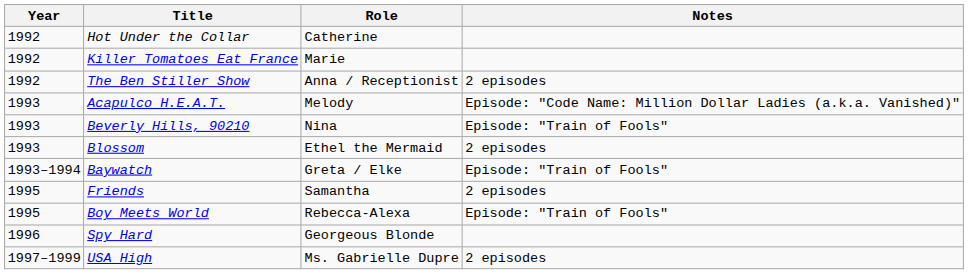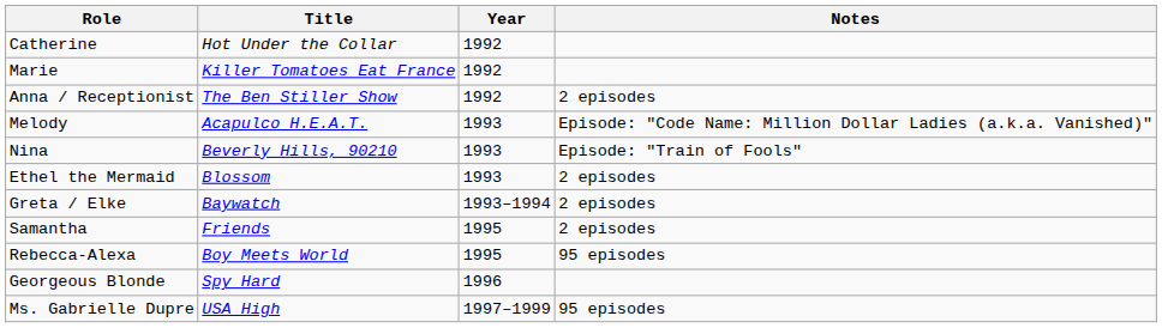 <table class="wikitable">
 <tr>
+<th>Role</th>
+<th>Title</th>
 <th>Year</th>
-<th>Title</th>
-<th>Role</th>
 <th>Notes</th>
 </tr>
 <tr>
+<td>Catherine</td>
+<td><em>Hot Under the Collar</em></td>
 <td>1992</td>
-<td><em>Hot Under the Collar</em></td>
-<td>Catherine</td>
 <td></td>
 </tr>
 <tr>
+<td>Marie</td>
+<td><em><a href='#'>Killer Tomatoes Eat France</a></em></td>
 <td>1992</td>
-<td><em><a href='#'>Killer Tomatoes Eat France</a></em></td>
-<td>Marie</td>
 <td></td>
 </tr>
 <tr>
+<td>Anna / Receptionist</td>
+<td><em><a href='#'>The Ben Stiller Show</a></em></td>
 <td>1992</td>
-<td><em><a href='#'>The Ben Stiller Show</a></em></td>
-<td>Anna / Receptionist</td>
 <td>2 episodes</td>
 </tr>
 <tr>
+<td>Melody</td>
+<td><em><a href='#'>Acapulco H.E.A.T.</a></em></td>
 <td>1993</td>
-<td><em><a href='#'>Acapulco H.E.A.T.</a></em></td>
-<td>Melody</td>
 <td>Episode: "Code Name: Million Dollar Ladies (a.k.a. Vanished)"</td>
 </tr>
 <tr>
+<td>Nina</td>
+<td><em><a href='#'>Beverly Hills, 90210</a></em></td>
 <td>1993</td>
-<td><em><a href='#'>Beverly Hills, 90210</a></em></td>
-<td>Nina</td>
 <td>Episode: "Train of Fools"</td>
 </tr>
 <tr>
+<td>Ethel the Mermaid</td>
+<td><em><a href='#'>Blossom</a></em></td>
 <td>1993</td>
-<td><em><a href='#'>Blossom</a></em></td>
-<td>Ethel the Mermaid</td>
 <td>2 episodes</td>
 </tr>
 <tr>
+<td>Greta / Elke</td>
+<td><em><a href='#'>Baywatch</a></em></td>
 <td>1993–1994</td>
-<td><em><a href='#'>Baywatch</a></em></td>
-<td>Greta / Elke</td>
-<td>Episode: "Train of Fools"</td>
-</tr>
-<tr>
-<td>1995</td>
-<td><em><a href='#'>Friends</a></em></td>
-<td>Samantha</td>
 <td>2 episodes</td>
 </tr>
 <tr>
+<td>Samantha</td>
+<td><em><a href='#'>Friends</a></em></td>
 <td>1995</td>
-<td><em><a href='#'>Boy Meets World</a></em></td>
-<td>Rebecca-Alexa</td>
-<td>Episode: "Train of Fools"</td>
+<td>2 episodes</td>
 </tr>
 <tr>
+<td>Rebecca-Alexa</td>
+<td><em><a href='#'>Boy Meets World</a></em></td>
+<td>1995</td>
+<td>95 episodes</td>
+</tr>
+<tr>
+<td>Georgeous Blonde</td>
+<td><em><a href='#'>Spy Hard</a></em></td>
 <td>1996</td>
-<td><em><a href='#'>Spy Hard</a></em></td>
-<td>Georgeous Blonde</td>
 <td></td>
 </tr>
 <tr>
+<td>Ms. Gabrielle Dupre</td>
+<td><em><a href='#'>USA High</a></em></td>
 <td>1997–1999</td>
-<td><em><a href='#'>USA High</a></em></td>
-<td>Ms. Gabrielle Dupre</td>
-<td>2 episodes</td>
+<td>95 episodes</td>
 </tr>
 </table>
